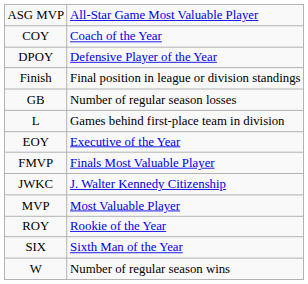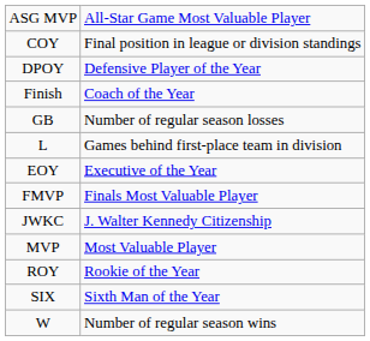 <table class="wikitable" style="font-size:90%">
 <tr>
 <td align=center>ASG MVP</td>
 <td><a href='#'>All-Star Game Most Valuable Player</a></td>
 </tr>
 <tr>
 <td align=center>COY</td>
-<td><a href='#'>Coach of the Year</a></td>
+<td>Final position in league or division standings</td>
 </tr>
 <tr>
 <td align=center>DPOY</td>
 <td><a href='#'>Defensive Player of the Year</a></td>
 </tr>
 <tr>
 <td align=center>Finish</td>
-<td>Final position in league or division standings</td>
+<td><a href='#'>Coach of the Year</a></td>
 </tr>
 <tr>
 <td align=center>GB</td>
 <td>Number of regular season losses</td>
 </tr>
 <tr>
 <td align=center>L</td>
 <td>Games behind first-place team in division</td>
 </tr>
 <tr>
 <td align=center>EOY</td>
 <td><a href='#'>Executive of the Year</a></td>
 </tr>
 <tr>
 <td align=center>FMVP</td>
 <td><a href='#'>Finals Most Valuable Player</a></td>
 </tr>
 <tr>
 <td align=center>JWKC</td>
 <td><a href='#'>J. Walter Kennedy Citizenship</a></td>
 </tr>
 <tr>
 <td align=center>MVP</td>
 <td><a href='#'>Most Valuable Player</a></td>
 </tr>
 <tr>
 <td align=center>ROY</td>
 <td><a href='#'>Rookie of the Year</a></td>
 </tr>
 <tr>
 <td align=center>SIX</td>
 <td><a href='#'>Sixth Man of the Year</a></td>
 </tr>
 <tr>
 <td align=center>W</td>
 <td>Number of regular season wins</td>
 </tr>
 </table>
